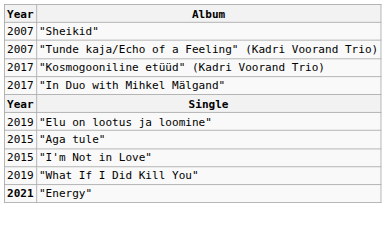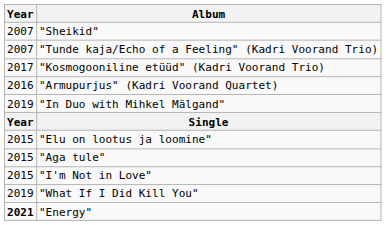 <table class="wikitable">
 <tr>
 <th>Year</th>
 <th>Album</th>
 </tr>
 <tr>
 <td>2007</td>
 <td>"Sheikid"</td>
 </tr>
 <tr>
 <td>2007</td>
 <td>"Tunde kaja/Echo of a Feeling" (Kadri Voorand Trio)</td>
 </tr>
 <tr>
 <td>2017</td>
 <td>"Kosmogooniline etüüd" (Kadri Voorand Trio)</td>
 </tr>
 <tr>
-<td>2017</td>
+<td>2016</td>
+<td>"Armupurjus" (Kadri Voorand Quartet)</td>
+</tr>
+<tr>
+<td>2019</td>
 <td>"In Duo with Mihkel Mälgand"</td>
 </tr>
 <tr>
 <th>Year</th>
 <th>Single</th>
 </tr>
 <tr>
-<td>2019</td>
+<td>2015</td>
 <td>"Elu on lootus ja loomine"</td>
 </tr>
 <tr>
 <td>2015</td>
 <td>"Aga tule"</td>
 </tr>
 <tr>
 <td>2015</td>
 <td>"I'm Not in Love"</td>
 </tr>
 <tr>
 <td>2019</td>
 <td>"What If I Did Kill You"</td>
 </tr>
 <tr>
 <td><strong>2021</strong></td>
 <td>"Energy"</td>
 </tr>
 </table>
